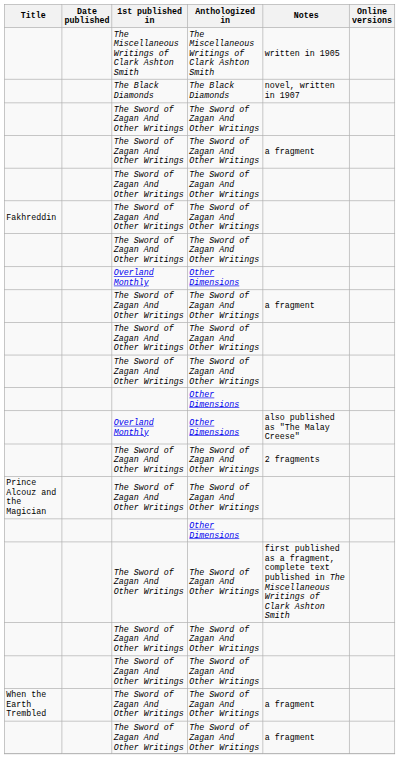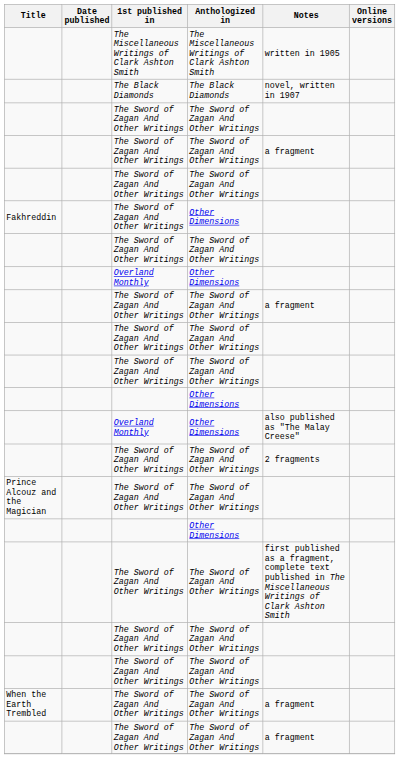 <table class="wikitable sortable plainrowheaders">
 <tr>
 <th scope="col">Title</th>
 <th scope="col">Date published</th>
 <th scope="col">1st published in</th>
 <th scope="col">Anthologized in</th>
 <th scope="col" class="unsortable">Notes</th>
 <th scope="col" class="unsortable">Online versions</th>
 </tr>
 <tr>
 <td></td>
 <td></td>
 <td><em>The Miscellaneous Writings of Clark Ashton Smith</em></td>
 <td><em>The Miscellaneous Writings of Clark Ashton Smith</em></td>
 <td>written in 1905</td>
 <td></td>
 </tr>
 <tr>
 <td></td>
 <td></td>
 <td><em>The Black Diamonds</em></td>
 <td><em>The Black Diamonds</em></td>
 <td>novel, written in 1907</td>
 <td></td>
 </tr>
 <tr>
 <td></td>
 <td></td>
 <td><em>The Sword of Zagan And Other Writings</em></td>
 <td><em>The Sword of Zagan And Other Writings</em></td>
 <td></td>
 <td></td>
 </tr>
 <tr>
 <td></td>
 <td></td>
 <td><em>The Sword of Zagan And Other Writings</em></td>
 <td><em>The Sword of Zagan And Other Writings</em></td>
 <td>a fragment</td>
 <td></td>
 </tr>
 <tr>
 <td></td>
 <td></td>
 <td><em>The Sword of Zagan And Other Writings</em></td>
 <td><em>The Sword of Zagan And Other Writings</em></td>
 <td></td>
 <td></td>
 </tr>
 <tr>
 <td Fakhreddin (short story)>Fakhreddin</td>
 <td></td>
 <td><em>The Sword of Zagan And Other Writings</em></td>
-<td><em>The Sword of Zagan And Other Writings</em></td>
+<td><em><a href='#'>Other Dimensions</a></em></td>
 <td></td>
 <td></td>
 </tr>
 <tr>
 <td></td>
 <td></td>
 <td><em>The Sword of Zagan And Other Writings</em></td>
 <td><em>The Sword of Zagan And Other Writings</em></td>
 <td></td>
 <td></td>
 </tr>
 <tr>
 <td></td>
 <td></td>
 <td><em><a href='#'>Overland Monthly</a></em></td>
 <td><em><a href='#'>Other Dimensions</a></em></td>
 <td></td>
 <td></td>
 </tr>
 <tr>
 <td></td>
 <td></td>
 <td><em>The Sword of Zagan And Other Writings</em></td>
 <td><em>The Sword of Zagan And Other Writings</em></td>
 <td>a fragment</td>
 <td></td>
 </tr>
 <tr>
 <td></td>
 <td></td>
 <td><em>The Sword of Zagan And Other Writings</em></td>
 <td><em>The Sword of Zagan And Other Writings</em></td>
 <td></td>
 <td></td>
 </tr>
 <tr>
 <td></td>
 <td></td>
 <td><em>The Sword of Zagan And Other Writings</em></td>
 <td><em>The Sword of Zagan And Other Writings</em></td>
 <td></td>
 <td></td>
 </tr>
 <tr>
 <td></td>
 <td></td>
 <td></td>
 <td><em><a href='#'>Other Dimensions</a></em></td>
 <td></td>
 <td></td>
 </tr>
 <tr>
 <td></td>
 <td></td>
 <td><em><a href='#'>Overland Monthly</a></em></td>
 <td><em><a href='#'>Other Dimensions</a></em></td>
 <td>also published as "The Malay Creese"</td>
 <td>  </td>
 </tr>
 <tr>
 <td></td>
 <td></td>
 <td><em>The Sword of Zagan And Other Writings</em></td>
 <td><em>The Sword of Zagan And Other Writings</em></td>
 <td>2 fragments</td>
 <td>  </td>
 </tr>
 <tr>
 <td>Prince Alcouz and the Magician</td>
 <td></td>
 <td><em>The Sword of Zagan And Other Writings</em></td>
 <td><em>The Sword of Zagan And Other Writings</em></td>
 <td></td>
 <td>  </td>
 </tr>
 <tr>
 <td></td>
 <td></td>
 <td></td>
 <td><em><a href='#'>Other Dimensions</a></em></td>
 <td></td>
 <td></td>
 </tr>
 <tr>
 <td></td>
 <td></td>
 <td><em>The Sword of Zagan And Other Writings</em></td>
 <td><em>The Sword of Zagan And Other Writings</em></td>
 <td>first published as a fragment, complete text published in <em>The Miscellaneous Writings of Clark Ashton Smith</em></td>
 <td></td>
 </tr>
 <tr>
 <td></td>
 <td></td>
 <td><em>The Sword of Zagan And Other Writings</em></td>
 <td><em>The Sword of Zagan And Other Writings</em></td>
 <td></td>
 <td></td>
 </tr>
 <tr>
 <td></td>
 <td></td>
 <td><em>The Sword of Zagan And Other Writings</em></td>
 <td><em>The Sword of Zagan And Other Writings</em></td>
 <td></td>
 <td></td>
 </tr>
 <tr>
 <td>When the Earth Trembled</td>
 <td></td>
 <td><em>The Sword of Zagan And Other Writings</em></td>
 <td><em>The Sword of Zagan And Other Writings</em></td>
 <td>a fragment</td>
 <td></td>
 </tr>
 <tr>
 <td></td>
 <td></td>
 <td><em>The Sword of Zagan And Other Writings</em></td>
 <td><em>The Sword of Zagan And Other Writings</em></td>
 <td>a fragment</td>
 <td></td>
 </tr>
 <tr>
 </tr>
 </table>
